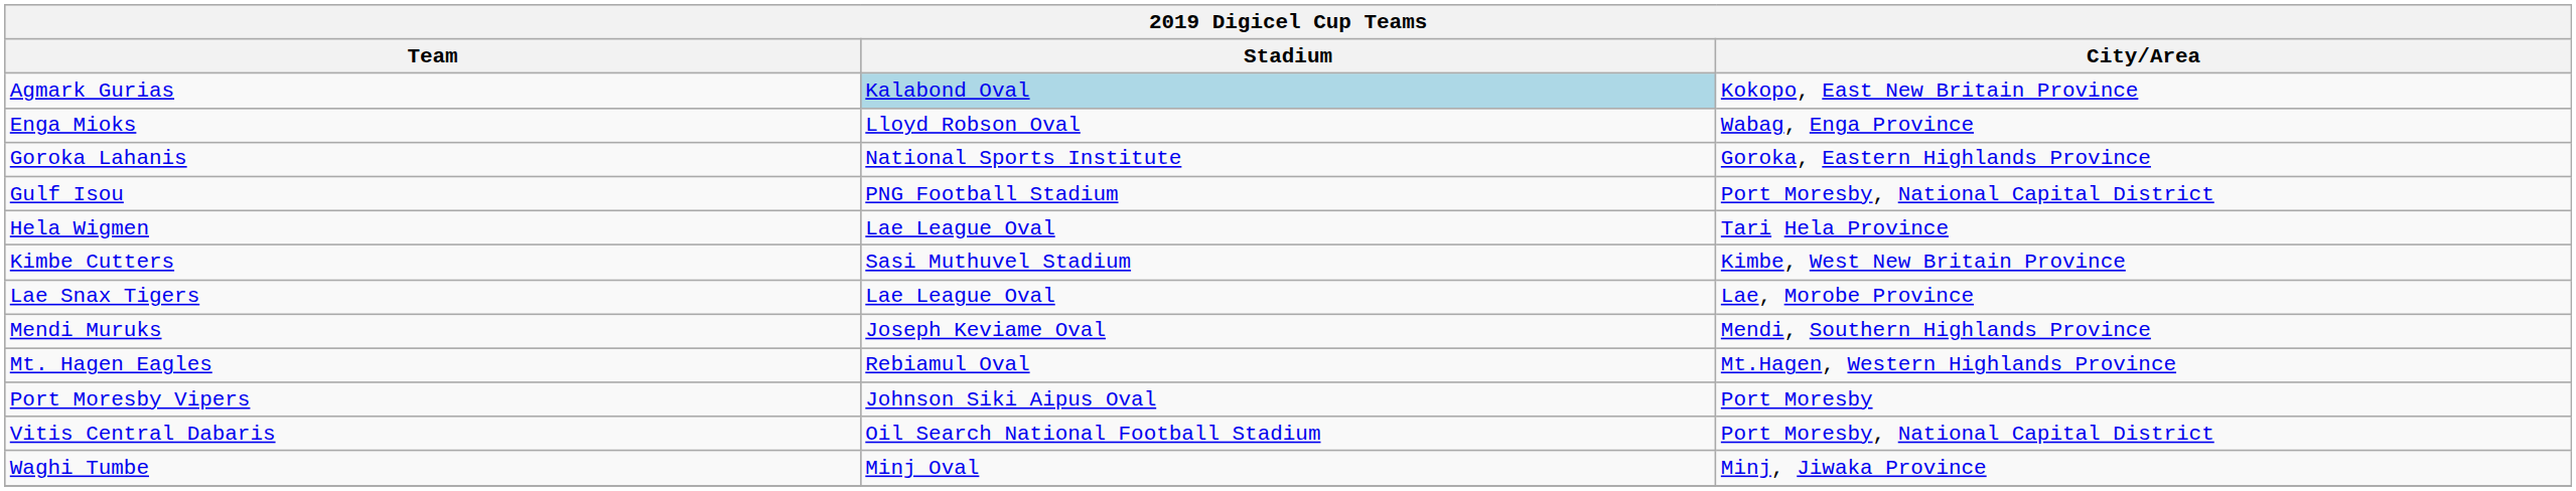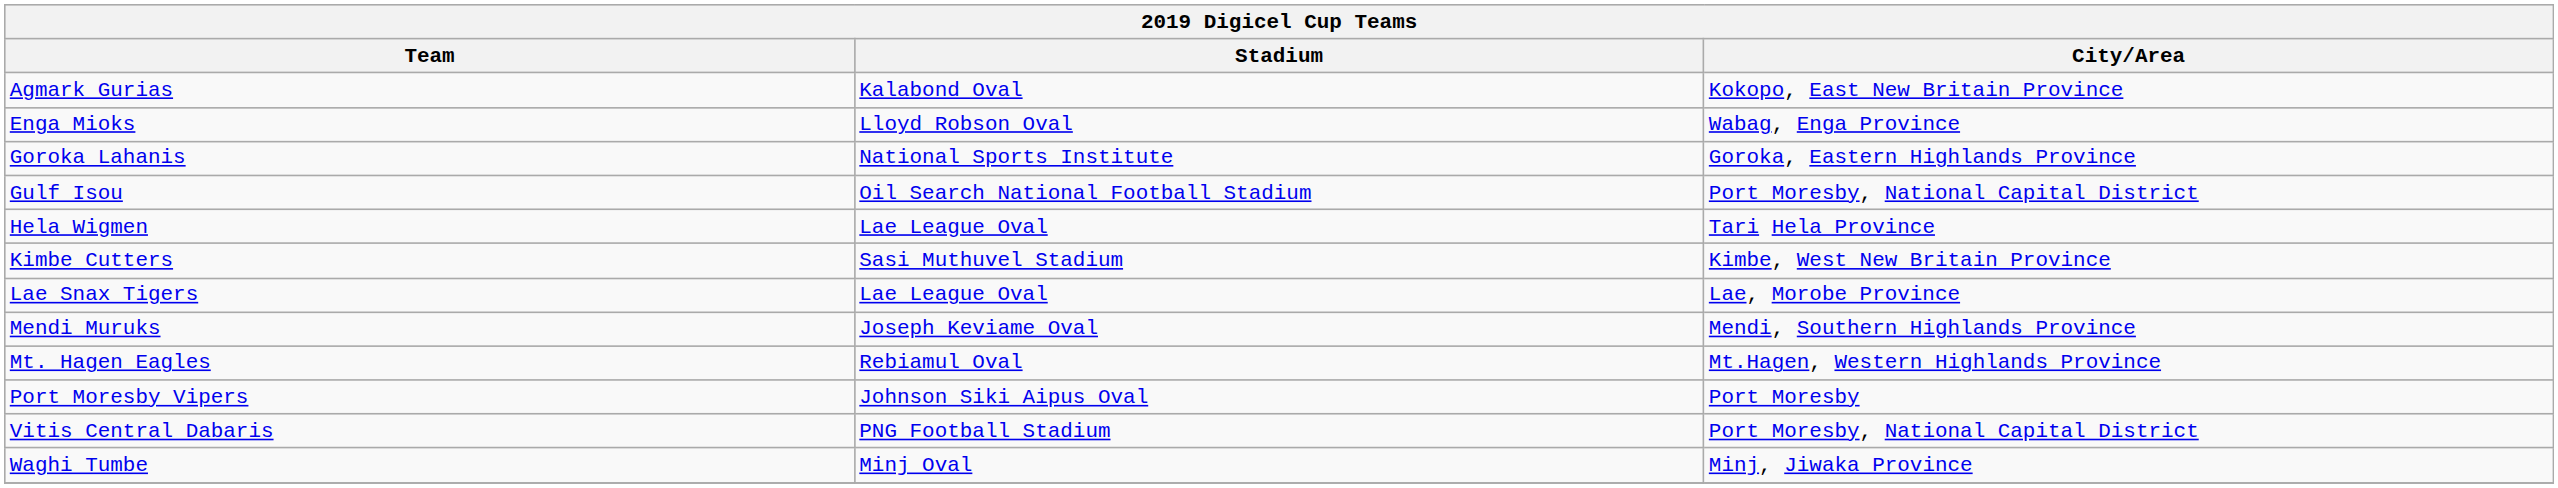 <table class="wikitable" style="width: 100%">
 <tr>
 <th colspan="5">2019 Digicel Cup Teams</th>
 </tr>
 <tr>
 <th width=33%>Team</th>
 <th width=33%>Stadium</th>
 <th width=33%>City/Area</th>
 </tr>
 <tr>
 <td><a href='#'>Agmark Gurias</a></td>
-<td style="background: lightblue;"><a href='#'>Kalabond Oval</a></td>
+<td><a href='#'>Kalabond Oval</a></td>
 <td><a href='#'>Kokopo</a>, <a href='#'>East New Britain Province</a></td>
 </tr>
 <tr>
 <td><a href='#'>Enga Mioks</a></td>
 <td><a href='#'>Lloyd Robson Oval</a></td>
 <td><a href='#'>Wabag</a>, <a href='#'>Enga Province</a></td>
 </tr>
 <tr>
 <td><a href='#'>Goroka Lahanis</a></td>
 <td><a href='#'>National Sports Institute</a></td>
 <td><a href='#'>Goroka</a>, <a href='#'>Eastern Highlands Province</a></td>
 </tr>
 <tr>
 <td><a href='#'>Gulf Isou</a></td>
-<td><a href='#'>PNG Football Stadium</a></td>
+<td><a href='#'>Oil Search National Football Stadium</a></td>
 <td><a href='#'>Port Moresby</a>, <a href='#'>National Capital District</a></td>
 </tr>
 <tr>
 <td><a href='#'>Hela Wigmen</a></td>
 <td><a href='#'>Lae League Oval</a></td>
 <td><a href='#'>Tari</a> <a href='#'>Hela Province</a></td>
 </tr>
 <tr>
 <td><a href='#'>Kimbe Cutters</a></td>
 <td><a href='#'>Sasi Muthuvel Stadium</a></td>
 <td><a href='#'>Kimbe</a>, <a href='#'>West New Britain Province</a></td>
 </tr>
 <tr>
 <td><a href='#'>Lae Snax Tigers</a></td>
 <td><a href='#'>Lae League Oval</a></td>
 <td><a href='#'>Lae</a>, <a href='#'>Morobe Province</a></td>
 </tr>
 <tr>
 <td><a href='#'>Mendi Muruks</a></td>
 <td><a href='#'>Joseph Keviame Oval</a></td>
 <td><a href='#'>Mendi</a>, <a href='#'>Southern Highlands Province</a></td>
 </tr>
 <tr>
 <td><a href='#'>Mt. Hagen Eagles</a></td>
 <td><a href='#'>Rebiamul Oval</a></td>
 <td><a href='#'>Mt.Hagen</a>, <a href='#'>Western Highlands Province</a></td>
 </tr>
 <tr>
 <td><a href='#'>Port Moresby Vipers</a></td>
 <td><a href='#'>Johnson Siki Aipus Oval</a></td>
 <td><a href='#'>Port Moresby</a></td>
 </tr>
 <tr>
 <td><a href='#'>Vitis Central Dabaris</a></td>
-<td><a href='#'>Oil Search National Football Stadium</a></td>
+<td><a href='#'>PNG Football Stadium</a></td>
 <td><a href='#'>Port Moresby</a>, <a href='#'>National Capital District</a></td>
 </tr>
 <tr>
 <td><a href='#'>Waghi Tumbe</a></td>
 <td><a href='#'>Minj Oval</a></td>
 <td><a href='#'>Minj</a>, <a href='#'>Jiwaka Province</a></td>
 </tr>
 <tr>
 </tr>
 </table>
